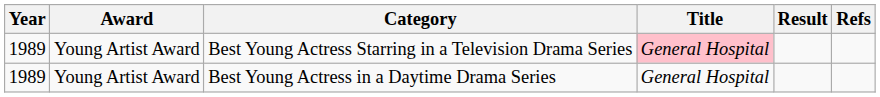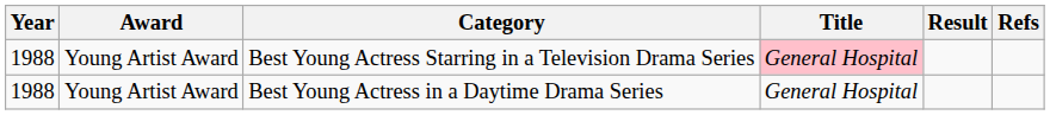 <table class="wikitable sortable">
 <tr>
 <th>Year</th>
 <th>Award</th>
 <th>Category</th>
 <th>Title</th>
 <th>Result</th>
 <th>Refs</th>
 </tr>
 <tr>
-<td>1989</td>
+<td>1988</td>
 <td>Young Artist Award</td>
 <td>Best Young Actress Starring in a Television Drama Series</td>
 <td style="background: pink;"><em>General Hospital</em></td>
 <td></td>
 <td></td>
 </tr>
 <tr>
-<td>1989</td>
+<td>1988</td>
 <td>Young Artist Award</td>
 <td>Best Young Actress in a Daytime Drama Series</td>
 <td><em>General Hospital</em></td>
 <td></td>
 <td></td>
 </tr>
 </table>
